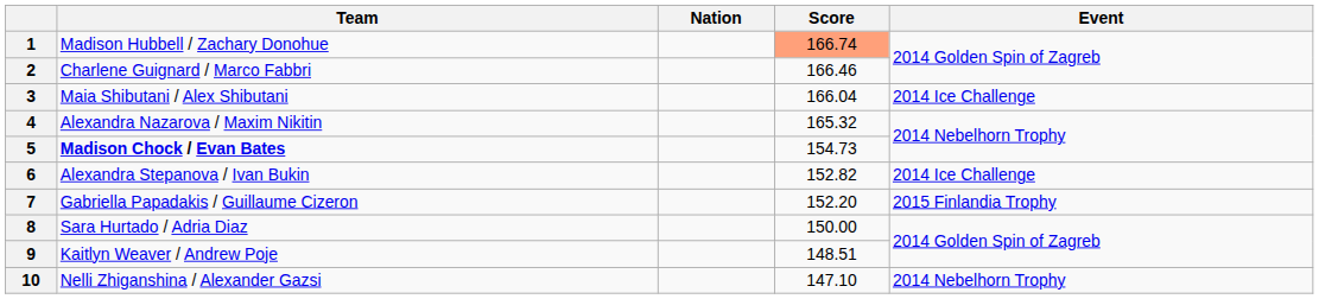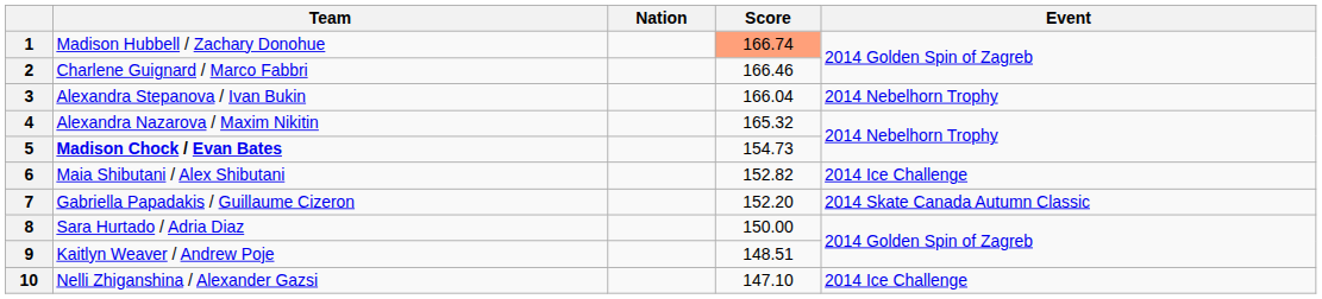 <table class="wikitable sortable" style="text-align:left; width:80%">
 <tr>
 <th scope="col"></th>
 <th scope="col">Team</th>
 <th scope="col">Nation</th>
 <th scope="col">Score</th>
 <th scope="col">Event</th>
 </tr>
 <tr>
 <th scope="row">1</th>
 <td><a href='#'>Madison Hubbell</a> / <a href='#'>Zachary Donohue</a></td>
 <td></td>
 <td style="background: lightsalmon; text-align:center;">166.74</td>
 <td rowspan="2"><a href='#'>2014 Golden Spin of Zagreb</a></td>
 </tr>
 <tr>
 <th scope="row">2</th>
 <td><a href='#'>Charlene Guignard</a> / <a href='#'>Marco Fabbri</a></td>
 <td></td>
 <td style="text-align:center;">166.46</td>
 </tr>
 <tr>
 <th scope="row">3</th>
-<td><a href='#'>Maia Shibutani</a> / <a href='#'>Alex Shibutani</a></td>
+<td><a href='#'>Alexandra Stepanova</a> / <a href='#'>Ivan Bukin</a></td>
 <td></td>
 <td style="text-align:center;">166.04</td>
-<td><a href='#'>2014 Ice Challenge</a></td>
+<td><a href='#'>2014 Nebelhorn Trophy</a></td>
 </tr>
 <tr>
 <th scope="row">4</th>
 <td><a href='#'>Alexandra Nazarova</a> / <a href='#'>Maxim Nikitin</a></td>
 <td></td>
 <td style="text-align:center;">165.32</td>
 <td rowspan="2"><a href='#'>2014 Nebelhorn Trophy</a></td>
 </tr>
 <tr>
 <th scope="row">5</th>
 <td><strong><a href='#'>Madison Chock</a> / <a href='#'>Evan Bates</a></strong></td>
 <td></td>
 <td style="text-align:center;">154.73</td>
 </tr>
 <tr>
 <th scope="row">6</th>
-<td><a href='#'>Alexandra Stepanova</a> / <a href='#'>Ivan Bukin</a></td>
+<td><a href='#'>Maia Shibutani</a> / <a href='#'>Alex Shibutani</a></td>
 <td></td>
 <td style="text-align:center;">152.82</td>
 <td><a href='#'>2014 Ice Challenge</a></td>
 </tr>
 <tr>
 <th scope="row">7</th>
 <td><a href='#'>Gabriella Papadakis</a> / <a href='#'>Guillaume Cizeron</a></td>
 <td></td>
 <td style="text-align:center;">152.20</td>
-<td><a href='#'>2015 Finlandia Trophy</a></td>
+<td><a href='#'>2014 Skate Canada Autumn Classic</a></td>
 </tr>
 <tr>
 <th scope="row">8</th>
 <td><a href='#'>Sara Hurtado</a> / <a href='#'>Adria Diaz</a></td>
 <td></td>
 <td style="text-align:center;">150.00</td>
 <td rowspan="2"><a href='#'>2014 Golden Spin of Zagreb</a></td>
 </tr>
 <tr>
 <th scope="row">9</th>
 <td><a href='#'>Kaitlyn Weaver</a> / <a href='#'>Andrew Poje</a></td>
 <td></td>
 <td style="text-align:center;">148.51</td>
 </tr>
 <tr>
 <th scope="row">10</th>
 <td><a href='#'>Nelli Zhiganshina</a> / <a href='#'>Alexander Gazsi</a></td>
 <td></td>
 <td style="text-align:center;">147.10</td>
-<td><a href='#'>2014 Nebelhorn Trophy</a></td>
+<td><a href='#'>2014 Ice Challenge</a></td>
 </tr>
 </table>
